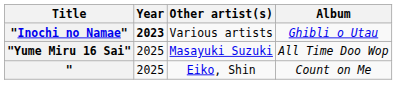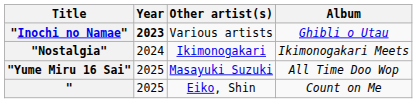 <table class="wikitable plainrowheaders" style="text-align:center">
 <tr>
 <th scope="col">Title</th>
 <th scope="col">Year</th>
 <th scope="col">Other artist(s)</th>
 <th scope="col">Album</th>
 </tr>
 <tr>
 <th scope="row">"<a href='#'>Inochi no Namae</a>"</th>
 <td><strong>2023</strong></td>
 <td>Various artists</td>
 <td><em><a href='#'>Ghibli o Utau</a></em></td>
 </tr>
 <tr>
+<th scope="row">"Nostalgia"</th>
+<td>2024</td>
+<td><a href='#'>Ikimonogakari</a></td>
+<td><em>Ikimonogakari Meets</em></td>
+</tr>
+<tr>
 <th scope="row">"Yume Miru 16 Sai"</th>
 <td>2025</td>
 <td><a href='#'>Masayuki Suzuki</a></td>
 <td><em>All Time Doo Wop</em></td>
 </tr>
 <tr>
 <th scope="row">"</th>
 <td>2025</td>
 <td><a href='#'>Eiko</a>, Shin</td>
 <td><em>Count on Me</em></td>
 </tr>
 </table>
